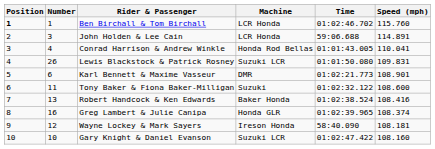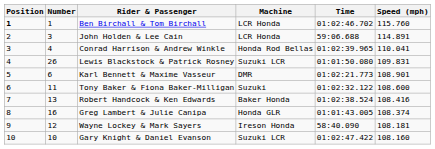 <table class="wikitable">
 <tr>
 <th>Position</th>
 <th>Number</th>
 <th>Rider & Passenger</th>
 <th>Machine</th>
 <th>Time</th>
 <th>Speed (mph)</th>
 </tr>
 <tr>
 <td><strong>1</strong></td>
 <td>1</td>
 <td><a href='#'>Ben Birchall & Tom Birchall</a></td>
 <td>LCR Honda</td>
 <td>01:02:46.702</td>
 <td>115.760</td>
 </tr>
 <tr>
 <td>2</td>
 <td>3</td>
 <td>John Holden & Lee Cain</td>
 <td>LCR Honda</td>
 <td>59:06.688</td>
 <td>114.891</td>
 </tr>
 <tr>
 <td>3</td>
 <td>4</td>
 <td>Conrad Harrison & Andrew Winkle</td>
 <td>Honda Rod Bellas</td>
-<td>01:01:43.005</td>
+<td>01:02:39.965</td>
 <td>110.041</td>
 </tr>
 <tr>
 <td>4</td>
 <td>26</td>
 <td>Lewis Blackstock & Patrick Rosney</td>
 <td>Suzuki LCR</td>
 <td>01:01:50.080</td>
 <td>109.831</td>
 </tr>
 <tr>
 <td>5</td>
 <td>6</td>
 <td>Karl Bennett & Maxime Vasseur</td>
 <td>DMR</td>
 <td>01:02:21.773</td>
 <td>108.901</td>
 </tr>
 <tr>
 <td>6</td>
 <td>11</td>
 <td>Tony Baker & Fiona Baker-Milligan</td>
 <td>Suzuki</td>
 <td>01:02:32.122</td>
 <td>108.600</td>
 </tr>
 <tr>
 <td>7</td>
 <td>13</td>
 <td>Robert Handcock & Ken Edwards</td>
 <td>Baker Honda</td>
 <td>01:02:38.524</td>
 <td>108.416</td>
 </tr>
 <tr>
 <td>8</td>
 <td>16</td>
 <td>Greg Lambert & Julie Canipa</td>
 <td>Honda GLR</td>
-<td>01:02:39.965</td>
+<td>01:01:43.005</td>
 <td>108.374</td>
 </tr>
 <tr>
 <td>9</td>
 <td>12</td>
 <td>Wayne Lockey & Mark Sayers</td>
 <td>Ireson Honda</td>
 <td>58:40.090</td>
 <td>108.181</td>
 </tr>
 <tr>
 <td>10</td>
 <td>10</td>
 <td>Gary Knight & Daniel Evanson</td>
 <td>Suzuki LCR</td>
 <td>01:02:47.422</td>
 <td>108.160</td>
 </tr>
 </table>
